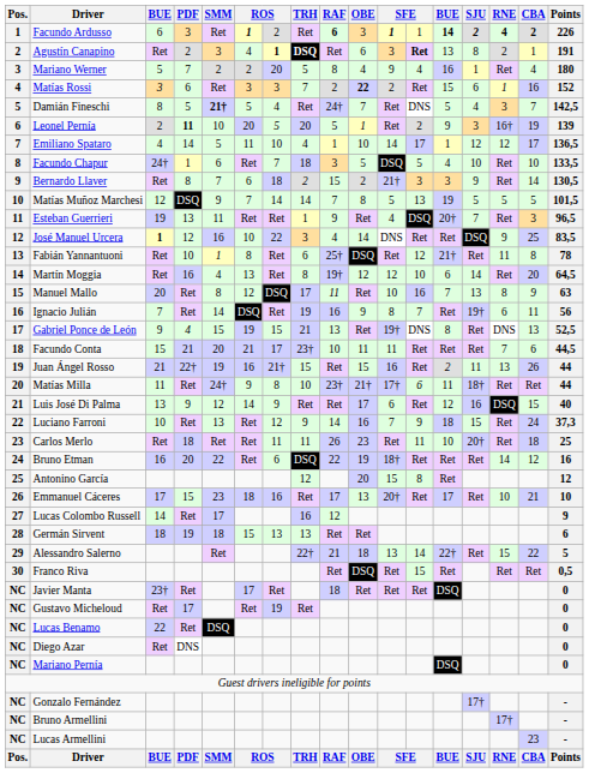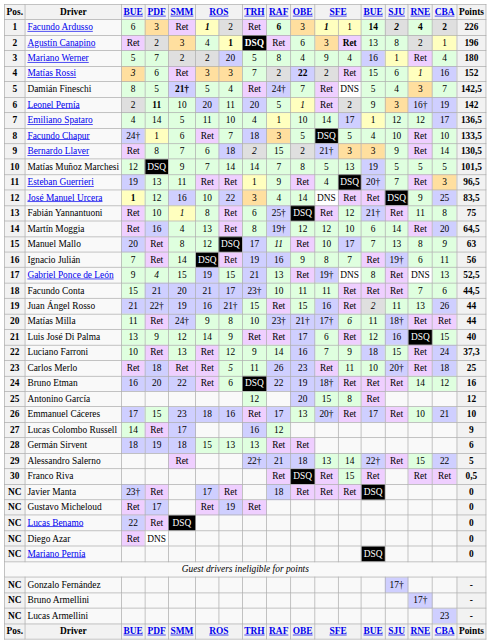 <table class="wikitable" style="text-align:center; font-size: 85%">
 <tr valign="top">
 <th>Pos.</th>
 <th>Driver</th>
 <th><a href='#'>BUE</a><br></th>
 <th><a href='#'>PDF</a><br></th>
 <th><a href='#'>SMM</a><br></th>
 <th colspan=2><a href='#'>ROS</a><br></th>
 <th><a href='#'>TRH</a><br></th>
 <th><a href='#'>RAF</a><br></th>
 <th><a href='#'>OBE</a><br></th>
 <th colspan=2><a href='#'>SFE</a><br></th>
 <th><a href='#'>BUE</a><br></th>
 <th><a href='#'>SJU</a><br></th>
 <th><a href='#'>RNE</a><br></th>
 <th><a href='#'>CBA</a><br></th>
 <th>Points</th>
 </tr>
 <tr>
 <th>1</th>
 <td align="left"> <a href='#'>Facundo Ardusso</a></td>
 <td bgcolor="#DFFFDF">6</td>
 <td bgcolor="#FFDF9F">3</td>
 <td bgcolor="#EFCFFF">Ret</td>
 <td bgcolor="#FFFFBF"><strong><em>1</em></strong></td>
 <td bgcolor="#DFDFDF">2</td>
 <td bgcolor="#EFCFFF">Ret</td>
 <td bgcolor="#DFFFDF"><strong>6</strong></td>
 <td bgcolor="#FFDF9F">3</td>
 <td bgcolor="#FFFFBF"><strong><em>1</em></strong></td>
 <td bgcolor="#FFFFBF">1</td>
 <td bgcolor="#DFFFDF"><strong>14</strong></td>
 <td bgcolor="#DFDFDF"><strong><em>2</em></strong></td>
 <td bgcolor="#DFFFDF"><strong>4</strong></td>
 <td bgcolor="#DFDFDF"><strong>2</strong></td>
 <th>226</th>
 </tr>
 <tr>
 <th>2</th>
 <td align="left"> <a href='#'>Agustín Canapino</a></td>
 <td bgcolor="#EFCFFF">Ret</td>
 <td bgcolor="#DFDFDF">2</td>
 <td bgcolor="#FFDF9F">3</td>
 <td bgcolor="#DFFFDF">4</td>
 <td bgcolor="#FFFFBF"><strong>1</strong></td>
 <td bgcolor="#000000" style="color:#FFFFFF"><strong>DSQ</strong></td>
 <td bgcolor="#EFCFFF">Ret</td>
 <td bgcolor="#DFFFDF">6</td>
 <td bgcolor="#FFDF9F">3</td>
 <td bgcolor="#EFCFFF"><strong>Ret</strong></td>
 <td bgcolor="#DFFFDF">13</td>
 <td bgcolor="#DFFFDF">8</td>
 <td bgcolor="#DFDFDF">2</td>
 <td bgcolor="#FFFFBF">1</td>
-<th>191</th>
+<th>196</th>
 </tr>
 <tr>
 <th>3</th>
 <td align="left"> <a href='#'>Mariano Werner</a></td>
 <td bgcolor="#DFFFDF">5</td>
 <td bgcolor="#DFFFDF">7</td>
 <td bgcolor="#DFDFDF">2</td>
 <td bgcolor="#DFDFDF">2</td>
 <td bgcolor="#CFCFFF">20</td>
 <td bgcolor="#DFFFDF">5</td>
 <td bgcolor="#DFFFDF">8</td>
 <td bgcolor="#DFFFDF">4</td>
 <td bgcolor="#DFFFDF">9</td>
 <td bgcolor="#DFFFDF">4</td>
 <td bgcolor="#CFCFFF">16</td>
 <td bgcolor="#FFFFBF">1</td>
 <td bgcolor="#EFCFFF">Ret</td>
 <td bgcolor="#DFFFDF">4</td>
 <th>180</th>
 </tr>
 <tr>
 <th>4</th>
 <td align="left"> <a href='#'>Matías Rossi</a></td>
 <td bgcolor="#FFDF9F"><em>3</em></td>
 <td bgcolor="#DFFFDF">6</td>
 <td bgcolor="#EFCFFF">Ret</td>
 <td bgcolor="#FFDF9F">3</td>
 <td bgcolor="#FFDF9F">3</td>
 <td bgcolor="#DFFFDF">7</td>
 <td bgcolor="#DFDFDF">2</td>
 <td bgcolor="#CFCFFF"><strong>22</strong></td>
 <td bgcolor="#DFDFDF">2</td>
 <td bgcolor="#EFCFFF">Ret</td>
 <td bgcolor="#DFFFDF">15</td>
 <td bgcolor="#DFFFDF">6</td>
 <td bgcolor="#FFFFBF"><em>1</em></td>
 <td bgcolor="#CFCFFF">16</td>
 <th>152</th>
 </tr>
 <tr>
 <th>5</th>
 <td align="left"> Damián Fineschi</td>
 <td bgcolor="#DFFFDF">8</td>
 <td bgcolor="#DFFFDF">5</td>
 <td bgcolor="#CFCFFF"><strong>21†</strong></td>
 <td bgcolor="#DFFFDF">5</td>
 <td bgcolor="#DFFFDF">4</td>
 <td bgcolor="#EFCFFF">Ret</td>
 <td bgcolor="#CFCFFF">24†</td>
 <td bgcolor="#DFFFDF">7</td>
 <td bgcolor="#EFCFFF">Ret</td>
 <td bgcolor="#FFFFFF">DNS</td>
 <td bgcolor="#DFFFDF">5</td>
 <td bgcolor="#DFFFDF">4</td>
 <td bgcolor="#FFDF9F">3</td>
 <td bgcolor="#DFFFDF">7</td>
 <th>142,5</th>
 </tr>
 <tr>
 <th>6</th>
 <td align="left"> <a href='#'>Leonel Pernía</a></td>
 <td bgcolor="#DFDFDF">2</td>
 <td bgcolor="#DFFFDF"><strong>11</strong></td>
 <td bgcolor="#DFFFDF">10</td>
 <td bgcolor="#CFCFFF">20</td>
-<td bgcolor="#DFFFDF"><em>5</em></td>
+<td bgcolor="#DFFFDF">11</td>
 <td bgcolor="#CFCFFF">20</td>
 <td bgcolor="#DFFFDF">5</td>
 <td bgcolor="#FFFFBF"><em>1</em></td>
 <td bgcolor="#EFCFFF">Ret</td>
 <td bgcolor="#DFDFDF">2</td>
 <td bgcolor="#DFFFDF">9</td>
 <td bgcolor="#FFDF9F">3</td>
 <td bgcolor="#CFCFFF">16†</td>
 <td bgcolor="#CFCFFF">19</td>
-<th>139</th>
+<th>142</th>
 </tr>
 <tr>
 <th>7</th>
 <td align="left"> <a href='#'>Emiliano Spataro</a></td>
 <td bgcolor="#DFFFDF">4</td>
 <td bgcolor="#DFFFDF">14</td>
 <td bgcolor="#DFFFDF">5</td>
 <td bgcolor="#DFFFDF">11</td>
 <td bgcolor="#DFFFDF">10</td>
 <td bgcolor="#DFFFDF">4</td>
 <td bgcolor="#FFFFBF">1</td>
 <td bgcolor="#DFFFDF">10</td>
 <td bgcolor="#DFFFDF">14</td>
 <td bgcolor="#CFCFFF">17</td>
 <td bgcolor="#FFFFBF">1</td>
 <td bgcolor="#DFFFDF">12</td>
 <td bgcolor="#DFFFDF">12</td>
 <td bgcolor="#CFCFFF">17</td>
 <th>136,5</th>
 </tr>
 <tr>
 <th>8</th>
 <td align="left"> <a href='#'>Facundo Chapur</a></td>
 <td bgcolor="#CFCFFF">24†</td>
 <td bgcolor="#FFFFBF">1</td>
 <td bgcolor="#DFFFDF">6</td>
 <td bgcolor="#EFCFFF">Ret</td>
 <td bgcolor="#DFFFDF">7</td>
 <td bgcolor="#CFCFFF">18</td>
 <td bgcolor="#FFDF9F">3</td>
 <td bgcolor="#DFFFDF">5</td>
 <td bgcolor="#000000" style="color:#FFFFFF">DSQ</td>
 <td bgcolor="#DFFFDF">5</td>
 <td bgcolor="#DFFFDF">4</td>
 <td bgcolor="#DFFFDF">10</td>
 <td bgcolor="#EFCFFF">Ret</td>
 <td bgcolor="#DFFFDF">10</td>
 <th>133,5</th>
 </tr>
 <tr>
 <th>9</th>
 <td align="left"> <a href='#'>Bernardo Llaver</a></td>
 <td bgcolor="#EFCFFF">Ret</td>
 <td bgcolor="#DFFFDF">8</td>
 <td bgcolor="#DFFFDF">7</td>
 <td bgcolor="#DFFFDF">6</td>
 <td bgcolor="#CFCFFF">18</td>
 <td bgcolor="#DFDFDF"><em>2</em></td>
 <td bgcolor="#DFFFDF">15</td>
 <td bgcolor="#DFDFDF">2</td>
 <td bgcolor="#CFCFFF">21†</td>
 <td bgcolor="#FFDF9F">3</td>
 <td bgcolor="#FFDF9F">3</td>
 <td bgcolor="#DFFFDF">9</td>
 <td bgcolor="#EFCFFF">Ret</td>
 <td bgcolor="#DFFFDF">14</td>
 <th>130,5</th>
 </tr>
 <tr>
 <th>10</th>
 <td align="left"> Matías Muñoz Marchesi</td>
 <td bgcolor="#DFFFDF">12</td>
 <td bgcolor="#000000" style="color:#FFFFFF">DSQ</td>
 <td bgcolor="#DFFFDF">9</td>
 <td bgcolor="#DFFFDF">7</td>
 <td bgcolor="#DFFFDF">14</td>
 <td bgcolor="#DFFFDF">14</td>
 <td bgcolor="#DFFFDF">7</td>
 <td bgcolor="#DFFFDF">8</td>
 <td bgcolor="#DFFFDF">5</td>
 <td bgcolor="#DFFFDF">13</td>
 <td bgcolor="#CFCFFF">19</td>
 <td bgcolor="#DFFFDF">5</td>
 <td bgcolor="#DFFFDF">5</td>
 <td bgcolor="#DFFFDF">5</td>
 <th>101,5</th>
 </tr>
 <tr>
 <th>11</th>
 <td align="left"> <a href='#'>Esteban Guerrieri</a></td>
 <td bgcolor="#CFCFFF">19</td>
 <td bgcolor="#DFFFDF">13</td>
 <td bgcolor="#DFFFDF">11</td>
 <td bgcolor="#EFCFFF">Ret</td>
 <td bgcolor="#EFCFFF">Ret</td>
 <td bgcolor="#FFFFBF">1</td>
 <td bgcolor="#DFFFDF">9</td>
 <td bgcolor="#EFCFFF">Ret</td>
 <td bgcolor="#DFFFDF">4</td>
 <td bgcolor="#000000" style="color:#FFFFFF">DSQ</td>
 <td bgcolor="#CFCFFF">20†</td>
 <td bgcolor="#DFFFDF">7</td>
 <td bgcolor="#EFCFFF">Ret</td>
 <td bgcolor="#FFDF9F">3</td>
 <th>96,5</th>
 </tr>
 <tr>
 <th>12</th>
 <td align="left"> <a href='#'>José Manuel Urcera</a></td>
 <td bgcolor="#FFFFBF"><strong>1</strong></td>
 <td bgcolor="#DFFFDF">12</td>
 <td bgcolor="#CFCFFF">16</td>
 <td bgcolor="#DFFFDF">10</td>
 <td bgcolor="#CFCFFF">22</td>
 <td bgcolor="#FFDF9F">3</td>
 <td bgcolor="#DFFFDF">4</td>
 <td bgcolor="#DFFFDF">14</td>
 <td bgcolor="#FFFFFF">DNS</td>
 <td bgcolor="#EFCFFF">Ret</td>
 <td bgcolor="#EFCFFF">Ret</td>
 <td bgcolor="#000000" style="color:#FFFFFF">DSQ</td>
 <td bgcolor="#DFFFDF">9</td>
 <td bgcolor="#CFCFFF">25</td>
 <th>83,5</th>
 </tr>
 <tr>
 <th>13</th>
 <td align="left"> Fabián Yannantuoni</td>
 <td bgcolor="#EFCFFF">Ret</td>
 <td bgcolor="#DFFFDF">10</td>
 <td bgcolor="#FFFFBF"><em>1</em></td>
 <td bgcolor="#DFFFDF">8</td>
 <td bgcolor="#EFCFFF">Ret</td>
 <td bgcolor="#DFFFDF">6</td>
 <td bgcolor="#CFCFFF">25†</td>
 <td bgcolor="#000000" style="color:#FFFFFF">DSQ</td>
 <td bgcolor="#EFCFFF">Ret</td>
 <td bgcolor="#DFFFDF">12</td>
 <td bgcolor="#CFCFFF">21†</td>
 <td bgcolor="#EFCFFF">Ret</td>
 <td bgcolor="#DFFFDF">11</td>
 <td bgcolor="#DFFFDF">8</td>
-<th>78</th>
+<th>75</th>
 </tr>
 <tr>
 <th>14</th>
 <td align="left"> Martín Moggia</td>
 <td bgcolor="#EFCFFF">Ret</td>
 <td bgcolor="#CFCFFF">16</td>
 <td bgcolor="#DFFFDF">4</td>
 <td bgcolor="#DFFFDF">13</td>
 <td bgcolor="#EFCFFF">Ret</td>
 <td bgcolor="#DFFFDF">8</td>
 <td bgcolor="#CFCFFF">19†</td>
 <td bgcolor="#DFFFDF">12</td>
 <td bgcolor="#DFFFDF">12</td>
 <td bgcolor="#DFFFDF">10</td>
 <td bgcolor="#DFFFDF">6</td>
 <td bgcolor="#DFFFDF">14</td>
 <td bgcolor="#EFCFFF">Ret</td>
 <td bgcolor="#CFCFFF">20</td>
 <th>64,5</th>
 </tr>
 <tr>
 <th>15</th>
 <td align="left"> Manuel Mallo</td>
 <td bgcolor="#CFCFFF">20</td>
 <td bgcolor="#EFCFFF">Ret</td>
 <td bgcolor="#DFFFDF">8</td>
 <td bgcolor="#DFFFDF">12</td>
 <td bgcolor="#000000" style="color:#FFFFFF">DSQ</td>
 <td bgcolor="#CFCFFF">17</td>
 <td bgcolor="#DFFFDF"><em>11</em></td>
 <td bgcolor="#EFCFFF">Ret</td>
 <td bgcolor="#DFFFDF">10</td>
-<td bgcolor="#CFCFFF">16</td>
+<td bgcolor="#CFCFFF">17</td>
 <td bgcolor="#DFFFDF">7</td>
 <td bgcolor="#DFFFDF">13</td>
 <td bgcolor="#DFFFDF">8</td>
 <td bgcolor="#DFFFDF"><em>9</em></td>
 <th>63</th>
 </tr>
 <tr>
 <th>16</th>
 <td align="left"> Ignacio Julián</td>
 <td bgcolor="#DFFFDF">7</td>
 <td bgcolor="#EFCFFF">Ret</td>
 <td bgcolor="#DFFFDF">14</td>
 <td bgcolor="#000000" style="color:#FFFFFF">DSQ</td>
 <td bgcolor="#EFCFFF">Ret</td>
 <td bgcolor="#CFCFFF">19</td>
 <td bgcolor="#CFCFFF">16</td>
 <td bgcolor="#DFFFDF">9</td>
 <td bgcolor="#DFFFDF">8</td>
 <td bgcolor="#DFFFDF">7</td>
 <td bgcolor="#EFCFFF">Ret</td>
 <td bgcolor="#CFCFFF">19†</td>
 <td bgcolor="#DFFFDF">6</td>
 <td bgcolor="#DFFFDF">11</td>
 <th>56</th>
 </tr>
 <tr>
 <th>17</th>
 <td align="left"> <a href='#'>Gabriel Ponce de León</a></td>
 <td bgcolor="#DFFFDF">9</td>
 <td bgcolor="#DFFFDF"><em>4</em></td>
 <td bgcolor="#DFFFDF">15</td>
 <td bgcolor="#CFCFFF">19</td>
 <td bgcolor="#DFFFDF">15</td>
 <td bgcolor="#CFCFFF">21</td>
 <td bgcolor="#DFFFDF">13</td>
 <td bgcolor="#EFCFFF">Ret</td>
 <td bgcolor="#CFCFFF">19†</td>
 <td bgcolor="#FFFFFF">DNS</td>
 <td bgcolor="#DFFFDF">8</td>
 <td bgcolor="#EFCFFF">Ret</td>
 <td bgcolor="#FFFFFF">DNS</td>
 <td bgcolor="#DFFFDF">13</td>
 <th>52,5</th>
 </tr>
 <tr>
 <th>18</th>
 <td align="left"> Facundo Conta</td>
 <td bgcolor="#DFFFDF">15</td>
 <td bgcolor="#CFCFFF">21</td>
 <td bgcolor="#CFCFFF">20</td>
 <td bgcolor="#CFCFFF">21</td>
 <td bgcolor="#CFCFFF">17</td>
 <td bgcolor="#CFCFFF">23†</td>
 <td bgcolor="#DFFFDF">10</td>
 <td bgcolor="#DFFFDF">11</td>
 <td bgcolor="#DFFFDF">11</td>
 <td bgcolor="#EFCFFF">Ret</td>
 <td bgcolor="#EFCFFF">Ret</td>
 <td bgcolor="#EFCFFF">Ret</td>
 <td bgcolor="#DFFFDF">7</td>
 <td bgcolor="#DFFFDF">6</td>
 <th>44,5</th>
 </tr>
 <tr>
 <th>19</th>
 <td align="left"> Juan Ángel Rosso</td>
 <td bgcolor="#CFCFFF">21</td>
 <td bgcolor="#CFCFFF">22†</td>
 <td bgcolor="#CFCFFF">19</td>
 <td bgcolor="#CFCFFF">16</td>
 <td bgcolor="#CFCFFF">21†</td>
 <td bgcolor="#DFFFDF">15</td>
 <td bgcolor="#EFCFFF">Ret</td>
 <td bgcolor="#DFFFDF">15</td>
 <td bgcolor="#CFCFFF">16</td>
 <td bgcolor="#EFCFFF">Ret</td>
 <td bgcolor="#DFDFDF"><em>2</em></td>
 <td bgcolor="#DFFFDF">11</td>
 <td bgcolor="#DFFFDF">13</td>
 <td bgcolor="#CFCFFF">26</td>
 <th>44</th>
 </tr>
 <tr>
 <th>20</th>
 <td align="left"> Matías Milla</td>
 <td bgcolor="#DFFFDF">11</td>
 <td bgcolor="#EFCFFF">Ret</td>
 <td bgcolor="#CFCFFF">24†</td>
 <td bgcolor="#DFFFDF">9</td>
 <td bgcolor="#DFFFDF">8</td>
 <td bgcolor="#DFFFDF">10</td>
 <td bgcolor="#CFCFFF">23†</td>
 <td bgcolor="#CFCFFF">21†</td>
 <td bgcolor="#CFCFFF">17†</td>
 <td bgcolor="#DFFFDF"><em>6</em></td>
 <td bgcolor="#DFFFDF">11</td>
 <td bgcolor="#CFCFFF">18†</td>
 <td bgcolor="#EFCFFF">Ret</td>
 <td bgcolor="#EFCFFF">Ret</td>
 <th>44</th>
 </tr>
 <tr>
 <th>21</th>
 <td align="left"> Luis José Di Palma</td>
 <td bgcolor="#DFFFDF">13</td>
 <td bgcolor="#DFFFDF">9</td>
 <td bgcolor="#DFFFDF">12</td>
 <td bgcolor="#DFFFDF">14</td>
 <td bgcolor="#DFFFDF">9</td>
 <td bgcolor="#EFCFFF">Ret</td>
 <td bgcolor="#EFCFFF">Ret</td>
 <td bgcolor="#CFCFFF">17</td>
 <td bgcolor="#DFFFDF">6</td>
 <td bgcolor="#EFCFFF">Ret</td>
 <td bgcolor="#DFFFDF">12</td>
 <td bgcolor="#CFCFFF">16</td>
 <td bgcolor="#000000" style="color:#FFFFFF">DSQ</td>
 <td bgcolor="#DFFFDF">15</td>
 <th>40</th>
 </tr>
 <tr>
 <th>22</th>
 <td align="left"> Luciano Farroni</td>
 <td bgcolor="#DFFFDF">10</td>
 <td bgcolor="#EFCFFF">Ret</td>
 <td bgcolor="#DFFFDF">13</td>
 <td bgcolor="#EFCFFF">Ret</td>
 <td bgcolor="#DFFFDF">12</td>
 <td bgcolor="#DFFFDF">9</td>
 <td bgcolor="#DFFFDF">14</td>
 <td bgcolor="#CFCFFF">16</td>
 <td bgcolor="#DFFFDF">7</td>
 <td bgcolor="#DFFFDF">9</td>
 <td bgcolor="#CFCFFF">18</td>
 <td bgcolor="#DFFFDF">15</td>
 <td bgcolor="#EFCFFF">Ret</td>
 <td bgcolor="#CFCFFF">24</td>
 <th>37,3</th>
 </tr>
 <tr>
 <th>23</th>
 <td align="left"> Carlos Merlo</td>
 <td bgcolor="#EFCFFF">Ret</td>
 <td bgcolor="#CFCFFF">18</td>
 <td bgcolor="#EFCFFF">Ret</td>
 <td bgcolor="#EFCFFF">Ret</td>
-<td bgcolor="#DFFFDF">11</td>
+<td bgcolor="#DFFFDF"><em>5</em></td>
 <td bgcolor="#DFFFDF">11</td>
 <td bgcolor="#CFCFFF">26</td>
 <td bgcolor="#CFCFFF">23</td>
 <td bgcolor="#EFCFFF">Ret</td>
 <td bgcolor="#DFFFDF">11</td>
 <td bgcolor="#DFFFDF">10</td>
 <td bgcolor="#CFCFFF">20†</td>
 <td bgcolor="#EFCFFF">Ret</td>
 <td bgcolor="#CFCFFF">18</td>
 <th>25</th>
 </tr>
 <tr>
 <th>24</th>
 <td align="left"> Bruno Etman</td>
 <td bgcolor="#CFCFFF">16</td>
 <td bgcolor="#CFCFFF">20</td>
 <td bgcolor="#CFCFFF">22</td>
 <td bgcolor="#EFCFFF">Ret</td>
 <td bgcolor="#DFFFDF">6</td>
 <td bgcolor="#000000" style="color:#FFFFFF">DSQ</td>
 <td bgcolor="#CFCFFF">22</td>
 <td bgcolor="#CFCFFF">19</td>
 <td bgcolor="#CFCFFF">18†</td>
 <td bgcolor="#EFCFFF">Ret</td>
 <td bgcolor="#EFCFFF">Ret</td>
 <td bgcolor="#EFCFFF">Ret</td>
 <td bgcolor="#DFFFDF">14</td>
 <td bgcolor="#DFFFDF">12</td>
 <th>16</th>
 </tr>
 <tr>
 <th>25</th>
 <td align="left"> Antonino García</td>
 <td></td>
 <td></td>
 <td></td>
 <td></td>
 <td></td>
 <td bgcolor="#DFFFDF">12</td>
 <td></td>
 <td bgcolor="#CFCFFF">20</td>
 <td bgcolor="#DFFFDF">15</td>
 <td bgcolor="#DFFFDF">8</td>
 <td bgcolor="#EFCFFF">Ret</td>
 <td></td>
 <td></td>
 <td></td>
 <th>12</th>
 </tr>
 <tr>
 <th>26</th>
 <td align="left"> Emmanuel Cáceres</td>
 <td bgcolor="#CFCFFF">17</td>
 <td bgcolor="#DFFFDF">15</td>
 <td bgcolor="#CFCFFF">23</td>
 <td bgcolor="#CFCFFF">18</td>
 <td bgcolor="#CFCFFF">16</td>
 <td bgcolor="#EFCFFF">Ret</td>
 <td bgcolor="#CFCFFF">17</td>
 <td bgcolor="#DFFFDF">13</td>
 <td bgcolor="#CFCFFF">20†</td>
 <td bgcolor="#EFCFFF">Ret</td>
 <td bgcolor="#CFCFFF">17</td>
 <td bgcolor="#EFCFFF">Ret</td>
 <td bgcolor="#DFFFDF">10</td>
 <td bgcolor="#CFCFFF">21</td>
 <th>10</th>
 </tr>
 <tr>
 <th>27</th>
 <td align="left"> Lucas Colombo Russell</td>
 <td bgcolor="#DFFFDF">14</td>
 <td bgcolor="#EFCFFF">Ret</td>
 <td bgcolor="#CFCFFF">17</td>
 <td></td>
 <td></td>
 <td bgcolor="#CFCFFF">16</td>
 <td bgcolor="#DFFFDF">12</td>
 <td></td>
 <td></td>
 <td></td>
 <td></td>
 <td></td>
 <td></td>
 <td></td>
 <th>9</th>
 </tr>
 <tr>
 <th>28</th>
 <td align="left"> Germán Sirvent</td>
 <td bgcolor="#CFCFFF">18</td>
 <td bgcolor="#CFCFFF">19</td>
 <td bgcolor="#CFCFFF">18</td>
 <td bgcolor="#DFFFDF">15</td>
 <td bgcolor="#DFFFDF">13</td>
 <td bgcolor="#DFFFDF">13</td>
 <td bgcolor="#EFCFFF">Ret</td>
 <td bgcolor="#EFCFFF">Ret</td>
 <td></td>
 <td></td>
 <td></td>
 <td></td>
 <td></td>
 <td></td>
 <th>6</th>
 </tr>
 <tr>
 <th>29</th>
 <td align="left"> Alessandro Salerno</td>
 <td></td>
 <td></td>
 <td bgcolor="#EFCFFF">Ret</td>
 <td></td>
 <td></td>
 <td bgcolor="#CFCFFF">22†</td>
 <td bgcolor="#CFCFFF">21</td>
 <td bgcolor="#CFCFFF">18</td>
 <td bgcolor="#DFFFDF">13</td>
 <td bgcolor="#DFFFDF">14</td>
 <td bgcolor="#CFCFFF">22†</td>
 <td bgcolor="#EFCFFF">Ret</td>
 <td bgcolor="#DFFFDF">15</td>
 <td bgcolor="#CFCFFF">22</td>
 <th>5</th>
 </tr>
 <tr>
 <th>30</th>
 <td align="left"> Franco Riva</td>
 <td></td>
 <td></td>
 <td></td>
 <td></td>
 <td></td>
 <td></td>
 <td bgcolor="#EFCFFF">Ret</td>
 <td bgcolor="#000000" style="color:#FFFFFF">DSQ</td>
 <td bgcolor="#EFCFFF">Ret</td>
 <td bgcolor="#DFFFDF">15</td>
 <td bgcolor="#EFCFFF">Ret</td>
 <td></td>
 <td bgcolor="#EFCFFF">Ret</td>
 <td bgcolor="#EFCFFF">Ret</td>
 <th>0,5</th>
 </tr>
 <tr>
 <th>NC</th>
 <td align="left"> Javier Manta</td>
 <td bgcolor="#CFCFFF">23†</td>
 <td bgcolor="#EFCFFF">Ret</td>
 <td></td>
 <td bgcolor="#CFCFFF">17</td>
 <td bgcolor="#EFCFFF">Ret</td>
 <td></td>
 <td bgcolor="#CFCFFF">18</td>
 <td bgcolor="#EFCFFF">Ret</td>
 <td bgcolor="#EFCFFF">Ret</td>
 <td bgcolor="#EFCFFF">Ret</td>
 <td bgcolor="#000000" style="color:#FFFFFF">DSQ</td>
 <td></td>
 <td></td>
 <td></td>
 <th>0</th>
 </tr>
 <tr>
 <th>NC</th>
 <td align="left"> Gustavo Micheloud</td>
 <td bgcolor="#EFCFFF">Ret</td>
 <td bgcolor="#CFCFFF">17</td>
 <td></td>
 <td bgcolor="#EFCFFF">Ret</td>
 <td bgcolor="#CFCFFF">19</td>
 <td bgcolor="#EFCFFF">Ret</td>
 <td></td>
 <td></td>
 <td></td>
 <td></td>
 <td></td>
 <td></td>
 <td></td>
 <td></td>
 <th>0</th>
 </tr>
 <tr>
 <th>NC</th>
 <td align="left"> <a href='#'>Lucas Benamo</a></td>
 <td bgcolor="#CFCFFF">22</td>
 <td bgcolor="#EFCFFF">Ret</td>
 <td bgcolor="#000000" style="color:#FFFFFF">DSQ</td>
 <td></td>
 <td></td>
 <td></td>
 <td></td>
 <td></td>
 <td></td>
 <td></td>
 <td></td>
 <td></td>
 <td></td>
 <td></td>
 <th>0</th>
 </tr>
 <tr>
 <th>NC</th>
 <td align="left"> Diego Azar</td>
 <td bgcolor="#EFCFFF">Ret</td>
 <td bgcolor="#FFFFFF">DNS</td>
 <td></td>
 <td></td>
 <td></td>
 <td></td>
 <td></td>
 <td></td>
 <td></td>
 <td></td>
 <td></td>
 <td></td>
 <td></td>
 <td></td>
 <th>0</th>
 </tr>
 <tr>
 <th>NC</th>
 <td align="left"> <a href='#'>Mariano Pernía</a></td>
 <td></td>
 <td></td>
 <td></td>
 <td></td>
 <td></td>
 <td></td>
 <td></td>
 <td></td>
 <td></td>
 <td></td>
 <td bgcolor="#000000" style="color:#FFFFFF">DSQ</td>
 <td></td>
 <td></td>
 <td></td>
 <th>0</th>
 </tr>
 <tr>
 <td colspan="17"><em>Guest drivers ineligible for points</em></td>
 </tr>
 <tr>
 <th>NC</th>
 <td align="left"> Gonzalo Fernández</td>
 <td></td>
 <td></td>
 <td></td>
 <td></td>
 <td></td>
 <td></td>
 <td></td>
 <td></td>
 <td></td>
 <td></td>
 <td></td>
 <td bgcolor="#CFCFFF">17†</td>
 <td></td>
 <td></td>
 <th>-</th>
 </tr>
 <tr>
 <th>NC</th>
 <td align="left"> Bruno Armellini</td>
 <td></td>
 <td></td>
 <td></td>
 <td></td>
 <td></td>
 <td></td>
 <td></td>
 <td></td>
 <td></td>
 <td></td>
 <td></td>
 <td></td>
 <td bgcolor="#CFCFFF">17†</td>
 <td></td>
 <th>-</th>
 </tr>
 <tr>
 <th>NC</th>
 <td align="left"> Lucas Armellini</td>
 <td></td>
 <td></td>
 <td></td>
 <td></td>
 <td></td>
 <td></td>
 <td></td>
 <td></td>
 <td></td>
 <td></td>
 <td></td>
 <td></td>
 <td></td>
 <td bgcolor="#CFCFFF">23</td>
 <th>-</th>
 </tr>
 <tr valign="top">
 <th>Pos.</th>
 <th>Driver</th>
 <th><a href='#'>BUE</a><br></th>
 <th><a href='#'>PDF</a><br></th>
 <th><a href='#'>SMM</a><br></th>
 <th colspan=2><a href='#'>ROS</a><br></th>
 <th><a href='#'>TRH</a><br></th>
 <th><a href='#'>RAF</a><br></th>
 <th><a href='#'>OBE</a><br></th>
 <th colspan=2><a href='#'>SFE</a><br></th>
 <th><a href='#'>BUE</a><br></th>
 <th><a href='#'>SJU</a><br></th>
 <th><a href='#'>RNE</a><br></th>
 <th><a href='#'>CBA</a><br></th>
 <th>Points</th>
 </tr>
 </table>
